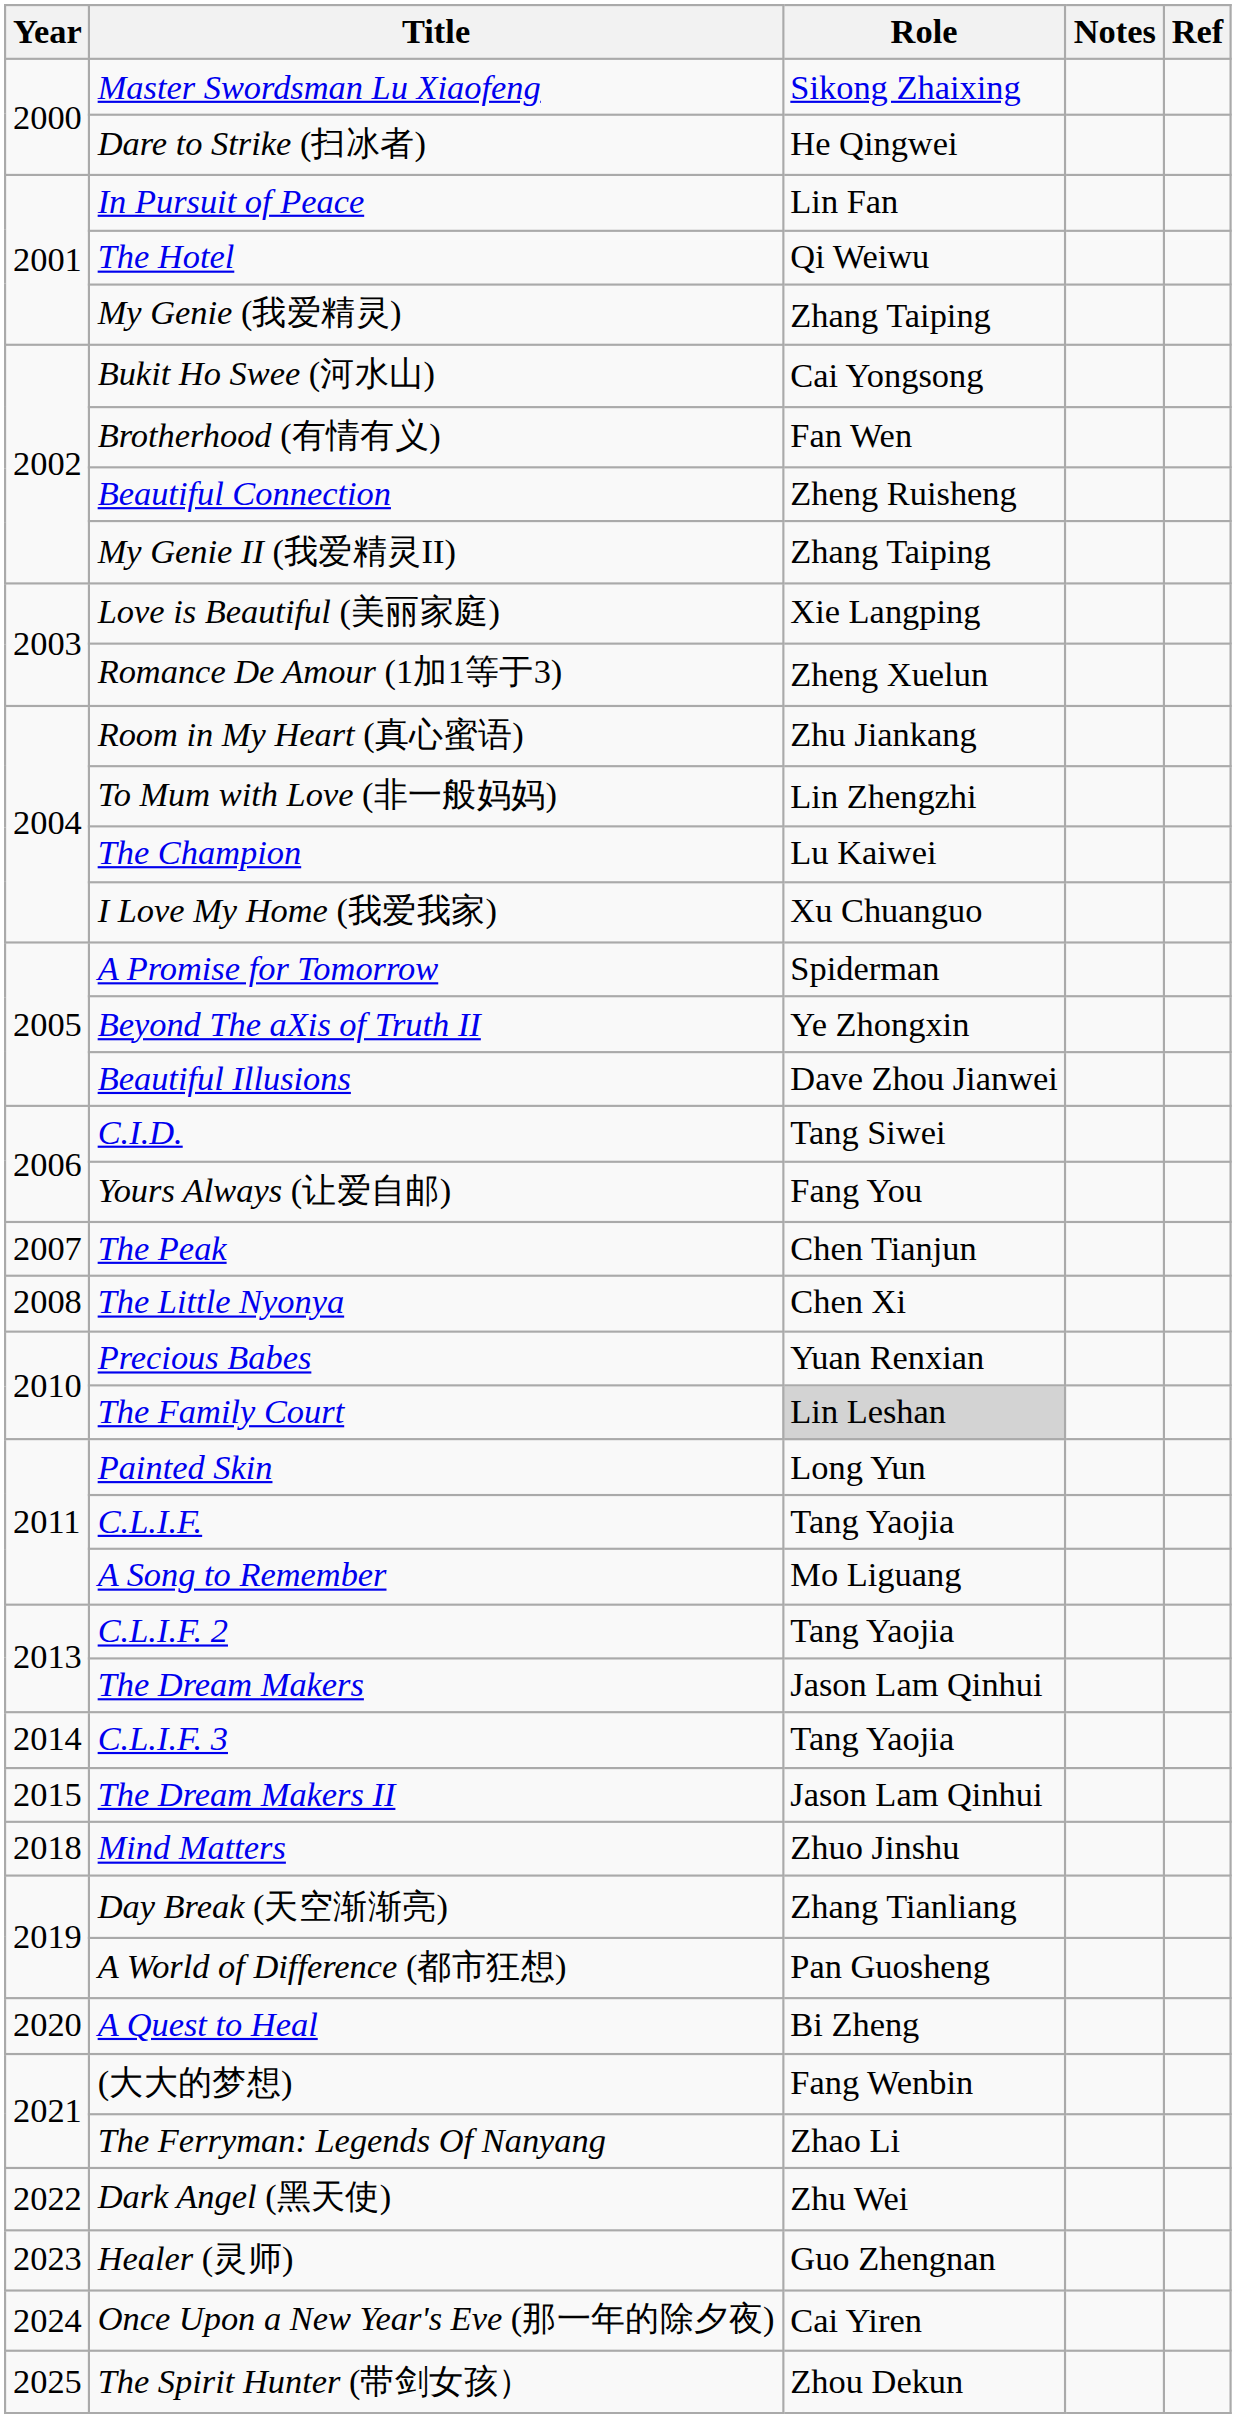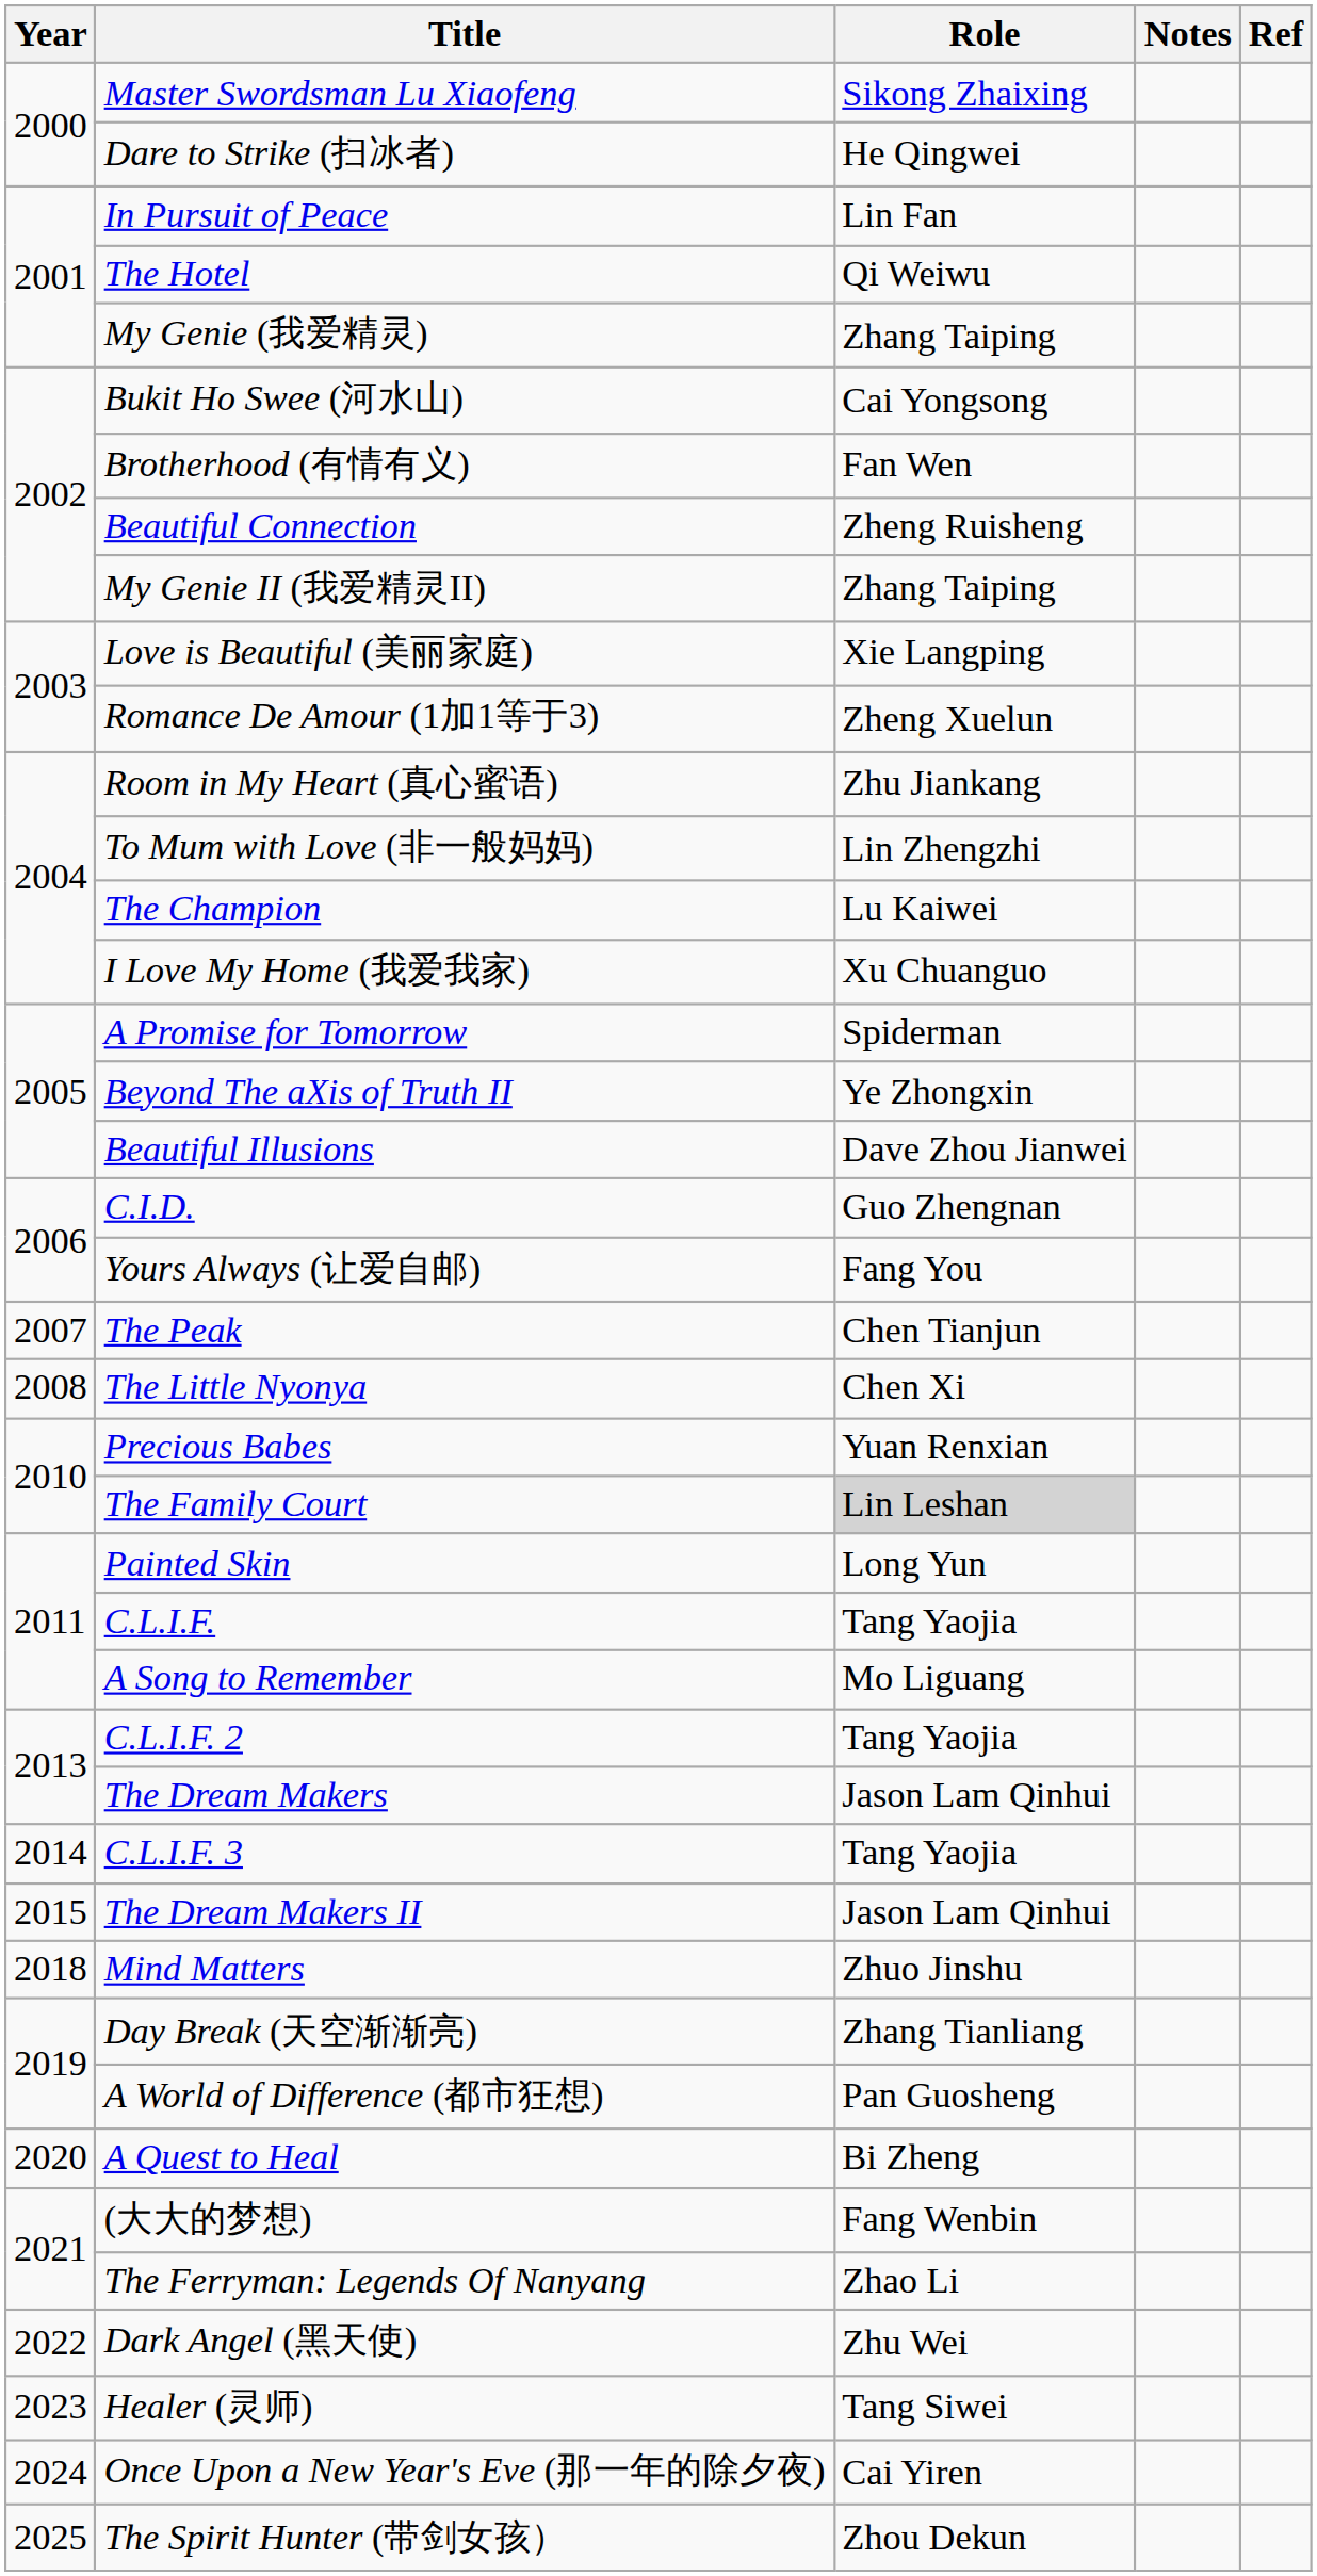 <table class="wikitable sortable">
 <tr>
 <th>Year</th>
 <th>Title</th>
 <th>Role</th>
 <th class="unsortable">Notes</th>
 <th class="unsortable">Ref</th>
 </tr>
 <tr>
 <td rowspan="2">2000</td>
 <td><em><a href='#'>Master Swordsman Lu Xiaofeng</a></em></td>
 <td><a href='#'>Sikong Zhaixing</a></td>
 <td></td>
 <td></td>
 </tr>
 <tr>
 <td><em>Dare to Strike</em> (扫冰者)</td>
 <td>He Qingwei</td>
 <td></td>
 <td></td>
 </tr>
 <tr>
 <td rowspan="3">2001</td>
 <td><em><a href='#'>In Pursuit of Peace</a></em></td>
 <td>Lin Fan</td>
 <td></td>
 <td></td>
 </tr>
 <tr>
 <td><em><a href='#'>The Hotel</a></em></td>
 <td>Qi Weiwu</td>
 <td></td>
 <td></td>
 </tr>
 <tr>
 <td><em>My Genie</em> (我爱精灵)</td>
 <td>Zhang Taiping</td>
 <td></td>
 <td></td>
 </tr>
 <tr>
 <td rowspan="4">2002</td>
 <td><em>Bukit Ho Swee</em> (河水山)</td>
 <td>Cai Yongsong</td>
 <td></td>
 <td></td>
 </tr>
 <tr>
 <td><em>Brotherhood</em> (有情有义)</td>
 <td>Fan Wen</td>
 <td></td>
 <td></td>
 </tr>
 <tr>
 <td><em><a href='#'>Beautiful Connection</a></em></td>
 <td>Zheng Ruisheng</td>
 <td></td>
 <td></td>
 </tr>
 <tr>
 <td><em>My Genie II</em> (我爱精灵II)</td>
 <td>Zhang Taiping</td>
 <td></td>
 <td></td>
 </tr>
 <tr>
 <td rowspan="2">2003</td>
 <td><em>Love is Beautiful</em> (美丽家庭)</td>
 <td>Xie Langping</td>
 <td></td>
 <td></td>
 </tr>
 <tr>
 <td><em>Romance De Amour</em> (1加1等于3)</td>
 <td>Zheng Xuelun</td>
 <td></td>
 <td></td>
 </tr>
 <tr>
 <td rowspan="4">2004</td>
 <td><em>Room in My Heart</em> (真心蜜语)</td>
 <td>Zhu Jiankang</td>
 <td></td>
 <td></td>
 </tr>
 <tr>
 <td><em>To Mum with Love</em> (非一般妈妈)</td>
 <td>Lin Zhengzhi</td>
 <td></td>
 <td></td>
 </tr>
 <tr>
 <td><em><a href='#'>The Champion</a></em></td>
 <td>Lu Kaiwei</td>
 <td></td>
 <td></td>
 </tr>
 <tr>
 <td><em>I Love My Home</em> (我爱我家)</td>
 <td>Xu Chuanguo</td>
 <td></td>
 <td></td>
 </tr>
 <tr>
 <td rowspan="3">2005</td>
 <td><em><a href='#'>A Promise for Tomorrow</a></em></td>
 <td>Spiderman</td>
 <td></td>
 <td></td>
 </tr>
 <tr>
 <td><em><a href='#'>Beyond The aXis of Truth II</a></em></td>
 <td>Ye Zhongxin</td>
 <td></td>
 <td></td>
 </tr>
 <tr>
 <td><em><a href='#'>Beautiful Illusions</a></em></td>
 <td>Dave Zhou Jianwei</td>
 <td></td>
 <td></td>
 </tr>
 <tr>
 <td rowspan="2">2006</td>
 <td><em><a href='#'>C.I.D.</a></em></td>
-<td>Tang Siwei</td>
+<td>Guo Zhengnan</td>
 <td></td>
 <td></td>
 </tr>
 <tr>
 <td><em>Yours Always</em> (让爱自邮)</td>
 <td>Fang You</td>
 <td></td>
 <td></td>
 </tr>
 <tr>
 <td>2007</td>
 <td><em><a href='#'>The Peak</a></em></td>
 <td>Chen Tianjun</td>
 <td></td>
 <td></td>
 </tr>
 <tr>
 <td>2008</td>
 <td><em><a href='#'>The Little Nyonya</a></em></td>
 <td>Chen Xi</td>
 <td></td>
 <td></td>
 </tr>
 <tr>
 <td rowspan="2">2010</td>
 <td><em><a href='#'>Precious Babes</a></em></td>
 <td>Yuan Renxian</td>
 <td></td>
 <td></td>
 </tr>
 <tr>
 <td><em><a href='#'>The Family Court</a></em></td>
 <td style="background: lightgrey;">Lin Leshan</td>
 <td></td>
 <td></td>
 </tr>
 <tr>
 <td rowspan="3">2011</td>
 <td><em><a href='#'>Painted Skin</a></em></td>
 <td>Long Yun</td>
 <td></td>
 <td></td>
 </tr>
 <tr>
 <td><em><a href='#'>C.L.I.F.</a></em></td>
 <td>Tang Yaojia</td>
 <td></td>
 <td></td>
 </tr>
 <tr>
 <td><em><a href='#'>A Song to Remember</a></em></td>
 <td>Mo Liguang</td>
 <td></td>
 <td></td>
 </tr>
 <tr>
 <td rowspan="2">2013</td>
 <td><em><a href='#'>C.L.I.F. 2</a></em></td>
 <td>Tang Yaojia</td>
 <td></td>
 <td></td>
 </tr>
 <tr>
 <td><em><a href='#'>The Dream Makers</a></em></td>
 <td>Jason Lam Qinhui</td>
 <td></td>
 <td></td>
 </tr>
 <tr>
 <td rowspan="1">2014</td>
 <td><em><a href='#'>C.L.I.F. 3</a></em></td>
 <td>Tang Yaojia</td>
 <td></td>
 <td></td>
 </tr>
 <tr>
 <td rowspan="1">2015</td>
 <td><em><a href='#'>The Dream Makers II</a></em></td>
 <td>Jason Lam Qinhui</td>
 <td></td>
 <td></td>
 </tr>
 <tr>
 <td rowspan=>2018</td>
 <td><em><a href='#'>Mind Matters</a></em></td>
 <td>Zhuo Jinshu</td>
 <td></td>
 <td></td>
 </tr>
 <tr>
 <td rowspan="2">2019</td>
 <td><em>Day Break</em> (天空渐渐亮)</td>
 <td>Zhang Tianliang</td>
 <td></td>
 <td></td>
 </tr>
 <tr>
 <td><em>A World of Difference</em> (都市狂想)</td>
 <td>Pan Guosheng</td>
 <td></td>
 <td></td>
 </tr>
 <tr>
 <td rowspan="1">2020</td>
 <td><em><a href='#'>A Quest to Heal</a></em></td>
 <td>Bi Zheng</td>
 <td></td>
 <td></td>
 </tr>
 <tr>
 <td rowspan="2">2021</td>
 <td><em></em> (大大的梦想)</td>
 <td>Fang Wenbin</td>
 <td></td>
 <td></td>
 </tr>
 <tr>
 <td><em>The Ferryman: Legends Of Nanyang</em></td>
 <td>Zhao Li</td>
 <td></td>
 <td></td>
 </tr>
 <tr>
 <td>2022</td>
 <td><em>Dark Angel</em> (黑天使)</td>
 <td>Zhu Wei</td>
 <td></td>
 <td></td>
 </tr>
 <tr>
 <td>2023</td>
 <td><em>Healer</em> (灵师)</td>
-<td>Guo Zhengnan</td>
+<td>Tang Siwei</td>
 <td></td>
 <td></td>
 </tr>
 <tr>
 <td>2024</td>
 <td><em>Once Upon a New Year's Eve</em> (那一年的除夕夜)</td>
 <td>Cai Yiren</td>
 <td></td>
 <td></td>
 </tr>
 <tr>
 <td>2025</td>
 <td><em>The Spirit Hunter</em> (带剑女孩）</td>
 <td>Zhou Dekun</td>
 <td></td>
 <td></td>
 </tr>
 </table>
